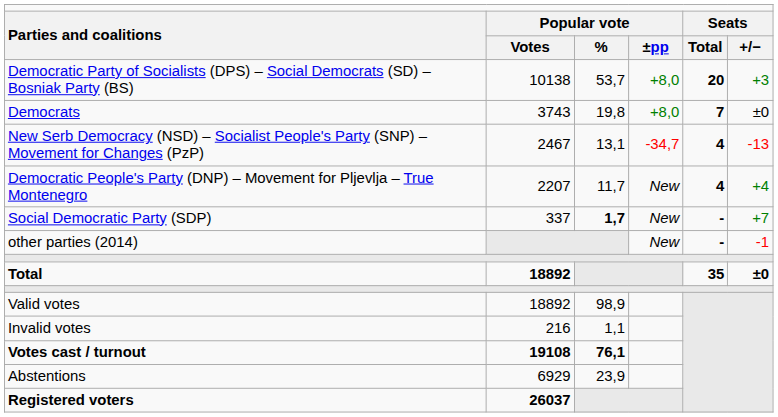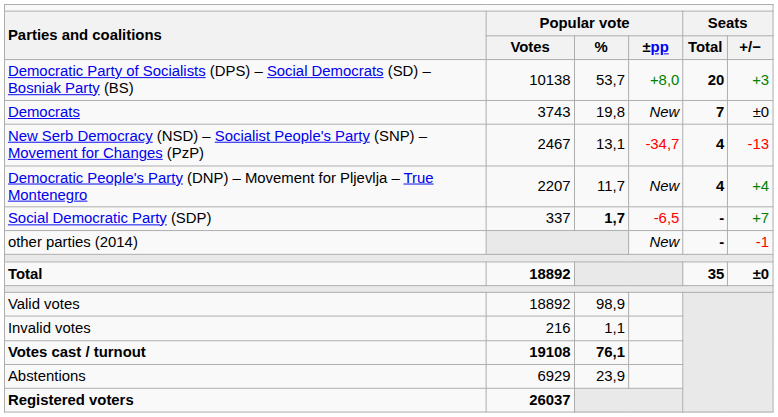 <table class="wikitable" style="text-align:right; font-size:98%; margin-bottom:0">
 <tr>
 <td colspan="6"></td>
 </tr>
 <tr>
 <th style="text-align:left;" rowspan="2" width="500">Parties and coalitions</th>
 <th colspan="3">Popular vote</th>
 <th colspan="2">Seats</th>
 </tr>
 <tr>
 <th width="85">Votes</th>
 <th width="50">%</th>
 <th width="50">±<a href='#'>pp</a></th>
 <th width="40">Total</th>
 <th width="40">+/−</th>
 </tr>
 <tr>
 <td align="left"><a href='#'>Democratic Party of Socialists</a> (DPS) – <a href='#'>Social Democrats</a> (SD) – <a href='#'>Bosniak Party</a> (BS)</td>
 <td>10138</td>
 <td>53,7</td>
 <td style="color:green;">+8,0</td>
 <td><strong>20</strong></td>
 <td style="color:green;">+3</td>
 </tr>
 <tr>
 <td align="left"><a href='#'>Democrats</a></td>
 <td>3743</td>
 <td>19,8</td>
-<td style="color:green;">+8,0</td>
+<td><em>New</em></td>
 <td><strong>7</strong></td>
 <td>±0</td>
 </tr>
 <tr>
 <td align="left"><a href='#'>New Serb Democracy</a> (NSD) – <a href='#'>Socialist People's Party</a> (SNP) – <a href='#'>Movement for Changes</a> (PzP)</td>
 <td>2467</td>
 <td>13,1</td>
 <td style="color:red;">-34,7</td>
 <td><strong>4</strong></td>
 <td style="color:red;">-13</td>
 </tr>
 <tr>
 <td align="left"><a href='#'>Democratic People's Party</a> (DNP) – Movement for Pljevlja – <a href='#'>True Montenegro</a></td>
 <td>2207</td>
 <td>11,7</td>
 <td><em>New</em></td>
 <td><strong>4</strong></td>
 <td style="color:green;">+4</td>
 </tr>
 <tr>
 <td align="left"><a href='#'>Social Democratic Party</a> (SDP)</td>
 <td>337</td>
 <td><strong>1,7</strong></td>
-<td><em>New</em></td>
+<td style="color:red;">-6,5</td>
 <td><strong>-</strong></td>
 <td style="color:green;">+7</td>
 </tr>
 <tr>
 <td align="left">other parties (2014)</td>
 <td bgcolor="#E9E9E9" colspan="2"></td>
 <td><em>New</em></td>
 <td><strong>-</strong></td>
 <td style="color:red;">-1</td>
 </tr>
 <tr>
 <td colspan="6" bgcolor="#E9E9E9"></td>
 </tr>
 <tr style="font-weight:bold;">
 <td align="left" width="500">Total</td>
 <td>18892</td>
 <td bgcolor="#E9E9E9" colspan="2"></td>
 <td width="40">35</td>
 <td width="40">±0</td>
 </tr>
 <tr>
 <td colspan="6" bgcolor="#E9E9E9"></td>
 </tr>
 <tr>
 <td align="left">Valid votes</td>
 <td>18892</td>
 <td>98,9</td>
 <td style="color:green;"></td>
 <td bgcolor="#E9E9E9" colspan="2" rowspan="5"></td>
 </tr>
 <tr>
 <td align="left">Invalid votes</td>
 <td>216</td>
 <td>1,1</td>
 <td style="color:red;"></td>
 </tr>
 <tr style="font-weight:bold;">
 <td align="left">Votes cast / turnout</td>
 <td>19108</td>
 <td>76,1</td>
 <td style="color:green;"></td>
 </tr>
 <tr>
 <td align="left">Abstentions</td>
 <td>6929</td>
 <td>23,9</td>
 <td style="color:red;"></td>
 </tr>
 <tr style="font-weight:bold;">
 <td align="left">Registered voters</td>
 <td>26037</td>
 <td bgcolor="#E9E9E9" colspan="2"></td>
 </tr>
 </table>
